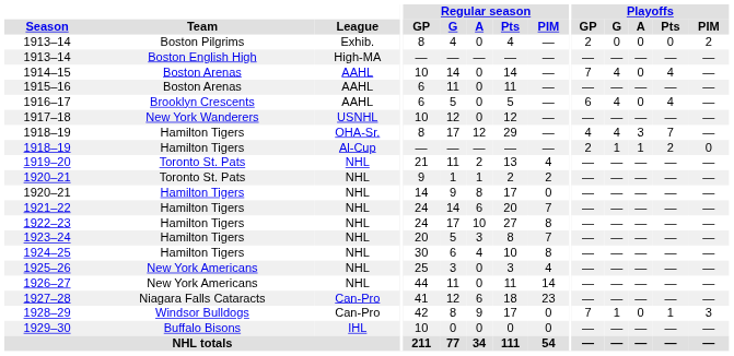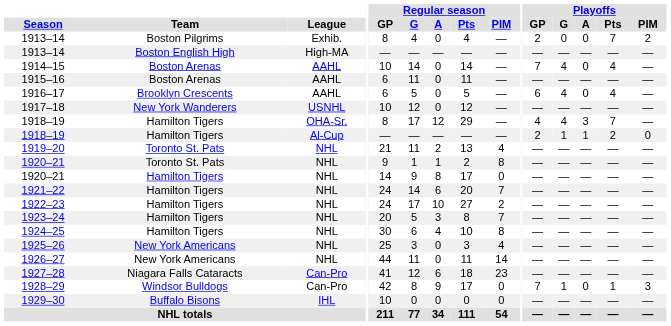 <table border="0" cellpadding="1" cellspacing="0" style="text-align:center; width:60em">
 <tr bgcolor="#e0e0e0">
 <th colspan="3" bgcolor="#ffffff"></th>
 <th rowspan="100" bgcolor="#ffffff"></th>
 <th colspan="5"><a href='#'>Regular season</a></th>
 <th rowspan="100" bgcolor="#ffffff"></th>
 <th colspan="5"><a href='#'>Playoffs</a></th>
 </tr>
 <tr bgcolor="#e0e0e0">
 <th><a href='#'>Season</a></th>
 <th>Team</th>
 <th>League</th>
 <th>GP</th>
 <th><a href='#'>G</a></th>
 <th><a href='#'>A</a></th>
 <th><a href='#'>Pts</a></th>
 <th><a href='#'>PIM</a></th>
 <th>GP</th>
 <th>G</th>
 <th>A</th>
 <th>Pts</th>
 <th>PIM</th>
 </tr>
 <tr>
 <td>1913–14</td>
 <td>Boston Pilgrims</td>
 <td>Exhib.</td>
 <td>8</td>
 <td>4</td>
 <td>0</td>
 <td>4</td>
 <td>—</td>
 <td>2</td>
 <td>0</td>
 <td>0</td>
-<td>0</td>
+<td>7</td>
 <td>2</td>
 </tr>
 <tr bgcolor="#f0f0f0">
 <td>1913–14</td>
 <td><a href='#'>Boston English High</a></td>
 <td>High-MA</td>
 <td>—</td>
 <td>—</td>
 <td>—</td>
 <td>—</td>
 <td>—</td>
 <td>—</td>
 <td>—</td>
 <td>—</td>
 <td>—</td>
 <td>—</td>
 </tr>
 <tr>
 <td>1914–15</td>
 <td><a href='#'>Boston Arenas</a></td>
 <td><a href='#'>AAHL</a></td>
 <td>10</td>
 <td>14</td>
 <td>0</td>
 <td>14</td>
 <td>—</td>
 <td>7</td>
 <td>4</td>
 <td>0</td>
 <td>4</td>
 <td>—</td>
 </tr>
 <tr bgcolor="#f0f0f0">
 <td>1915–16</td>
 <td>Boston Arenas</td>
 <td>AAHL</td>
 <td>6</td>
 <td>11</td>
 <td>0</td>
 <td>11</td>
 <td>—</td>
 <td>—</td>
 <td>—</td>
 <td>—</td>
 <td>—</td>
 <td>—</td>
 </tr>
 <tr>
 <td>1916–17</td>
 <td><a href='#'>Brooklyn Crescents</a></td>
 <td>AAHL</td>
 <td>6</td>
 <td>5</td>
 <td>0</td>
 <td>5</td>
 <td>—</td>
 <td>6</td>
 <td>4</td>
 <td>0</td>
 <td>4</td>
 <td>—</td>
 </tr>
 <tr bgcolor="#f0f0f0">
 <td>1917–18</td>
 <td><a href='#'>New York Wanderers</a></td>
 <td><a href='#'>USNHL</a></td>
 <td>10</td>
 <td>12</td>
 <td>0</td>
 <td>12</td>
 <td>—</td>
 <td>—</td>
 <td>—</td>
 <td>—</td>
 <td>—</td>
 <td>—</td>
 </tr>
 <tr>
 <td>1918–19</td>
 <td>Hamilton Tigers</td>
 <td><a href='#'>OHA-Sr.</a></td>
 <td>8</td>
 <td>17</td>
 <td>12</td>
 <td>29</td>
 <td>—</td>
 <td>4</td>
 <td>4</td>
 <td>3</td>
 <td>7</td>
 <td>—</td>
 </tr>
 <tr bgcolor="#f0f0f0">
 <td><a href='#'>1918–19</a></td>
 <td>Hamilton Tigers</td>
 <td><a href='#'>Al-Cup</a></td>
 <td>—</td>
 <td>—</td>
 <td>—</td>
 <td>—</td>
 <td>—</td>
 <td>2</td>
 <td>1</td>
 <td>1</td>
 <td>2</td>
 <td>0</td>
 </tr>
 <tr>
 <td><a href='#'>1919–20</a></td>
 <td><a href='#'>Toronto St. Pats</a></td>
 <td><a href='#'>NHL</a></td>
 <td>21</td>
 <td>11</td>
 <td>2</td>
 <td>13</td>
 <td>4</td>
 <td>—</td>
 <td>—</td>
 <td>—</td>
 <td>—</td>
 <td>—</td>
 </tr>
 <tr bgcolor="#f0f0f0">
 <td><a href='#'>1920–21</a></td>
 <td>Toronto St. Pats</td>
 <td>NHL</td>
 <td>9</td>
 <td>1</td>
 <td>1</td>
 <td>2</td>
-<td>2</td>
+<td>8</td>
 <td>—</td>
 <td>—</td>
 <td>—</td>
 <td>—</td>
 <td>—</td>
 </tr>
 <tr>
 <td>1920–21</td>
 <td><a href='#'>Hamilton Tigers</a></td>
 <td>NHL</td>
 <td>14</td>
 <td>9</td>
 <td>8</td>
 <td>17</td>
 <td>0</td>
 <td>—</td>
 <td>—</td>
 <td>—</td>
 <td>—</td>
 <td>—</td>
 </tr>
 <tr bgcolor="#f0f0f0">
 <td><a href='#'>1921–22</a></td>
 <td>Hamilton Tigers</td>
 <td>NHL</td>
 <td>24</td>
 <td>14</td>
 <td>6</td>
 <td>20</td>
 <td>7</td>
 <td>—</td>
 <td>—</td>
 <td>—</td>
 <td>—</td>
 <td>—</td>
 </tr>
 <tr>
 <td><a href='#'>1922–23</a></td>
 <td>Hamilton Tigers</td>
 <td>NHL</td>
 <td>24</td>
 <td>17</td>
 <td>10</td>
 <td>27</td>
-<td>8</td>
+<td>2</td>
 <td>—</td>
 <td>—</td>
 <td>—</td>
 <td>—</td>
 <td>—</td>
 </tr>
 <tr bgcolor="#f0f0f0">
 <td><a href='#'>1923–24</a></td>
 <td>Hamilton Tigers</td>
 <td>NHL</td>
 <td>20</td>
 <td>5</td>
 <td>3</td>
 <td>8</td>
 <td>7</td>
 <td>—</td>
 <td>—</td>
 <td>—</td>
 <td>—</td>
 <td>—</td>
 </tr>
 <tr>
 <td><a href='#'>1924–25</a></td>
 <td>Hamilton Tigers</td>
 <td>NHL</td>
 <td>30</td>
 <td>6</td>
 <td>4</td>
 <td>10</td>
 <td>8</td>
 <td>—</td>
 <td>—</td>
 <td>—</td>
 <td>—</td>
 <td>—</td>
 </tr>
 <tr bgcolor="#f0f0f0">
 <td><a href='#'>1925–26</a></td>
 <td><a href='#'>New York Americans</a></td>
 <td>NHL</td>
 <td>25</td>
 <td>3</td>
 <td>0</td>
 <td>3</td>
 <td>4</td>
 <td>—</td>
 <td>—</td>
 <td>—</td>
 <td>—</td>
 <td>—</td>
 </tr>
 <tr>
 <td><a href='#'>1926–27</a></td>
 <td>New York Americans</td>
 <td>NHL</td>
 <td>44</td>
 <td>11</td>
 <td>0</td>
 <td>11</td>
 <td>14</td>
 <td>—</td>
 <td>—</td>
 <td>—</td>
 <td>—</td>
 <td>—</td>
 </tr>
 <tr bgcolor="#f0f0f0">
 <td><a href='#'>1927–28</a></td>
 <td>Niagara Falls Cataracts</td>
 <td><a href='#'>Can-Pro</a></td>
 <td>41</td>
 <td>12</td>
 <td>6</td>
 <td>18</td>
 <td>23</td>
 <td>—</td>
 <td>—</td>
 <td>—</td>
 <td>—</td>
 <td>—</td>
 </tr>
 <tr>
 <td><a href='#'>1928–29</a></td>
 <td><a href='#'>Windsor Bulldogs</a></td>
 <td>Can-Pro</td>
 <td>42</td>
 <td>8</td>
 <td>9</td>
 <td>17</td>
 <td>0</td>
 <td>7</td>
 <td>1</td>
 <td>0</td>
 <td>1</td>
 <td>3</td>
 </tr>
 <tr bgcolor="#f0f0f0">
 <td><a href='#'>1929–30</a></td>
 <td><a href='#'>Buffalo Bisons</a></td>
 <td><a href='#'>IHL</a></td>
 <td>10</td>
 <td>0</td>
 <td>0</td>
 <td>0</td>
 <td>0</td>
 <td>—</td>
 <td>—</td>
 <td>—</td>
 <td>—</td>
 <td>—</td>
 </tr>
 <tr bgcolor="#e0e0e0">
 <th colspan="3">NHL totals</th>
 <th>211</th>
 <th>77</th>
 <th>34</th>
 <th>111</th>
 <th>54</th>
 <th>—</th>
 <th>—</th>
 <th>—</th>
 <th>—</th>
 <th>—</th>
 </tr>
 </table>
